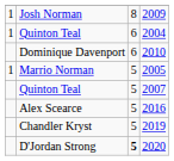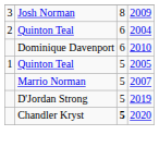 <table class="wikitable">
 <tr>
 </tr>
 <tr>
-<td>1</td>
+<td>3</td>
 <td><a href='#'>Josh Norman</a></td>
 <td>8</td>
 <td><a href='#'>2009</a></td>
 </tr>
 <tr>
-<td>1</td>
+<td>2</td>
 <td><a href='#'>Quinton Teal</a></td>
 <td>6</td>
 <td><a href='#'>2004</a></td>
 </tr>
 <tr>
 <td></td>
 <td>Dominique Davenport</td>
 <td>6</td>
 <td><a href='#'>2010</a></td>
 </tr>
 <tr>
 <td>1</td>
-<td><a href='#'>Marrio Norman</a></td>
+<td><a href='#'>Quinton Teal</a></td>
 <td>5</td>
 <td><a href='#'>2005</a></td>
 </tr>
 <tr>
 <td></td>
-<td><a href='#'>Quinton Teal</a></td>
+<td><a href='#'>Marrio Norman</a></td>
 <td>5</td>
 <td><a href='#'>2007</a></td>
 </tr>
 <tr>
 <td></td>
-<td>Alex Scearce</td>
-<td>5</td>
-<td><a href='#'>2016</a></td>
-</tr>
-<tr>
-<td></td>
-<td>Chandler Kryst</td>
+<td>D'Jordan Strong</td>
 <td>5</td>
 <td><a href='#'>2019</a></td>
 </tr>
 <tr>
 <td></td>
-<td>D'Jordan Strong</td>
+<td>Chandler Kryst</td>
 <td><strong>5</strong></td>
 <td><a href='#'>2020</a></td>
 </tr>
 </table>
